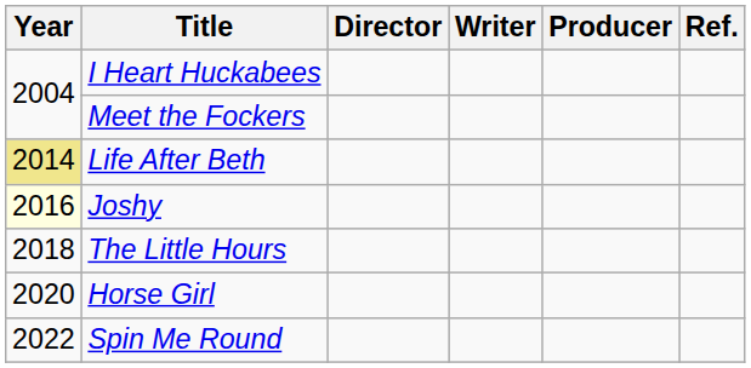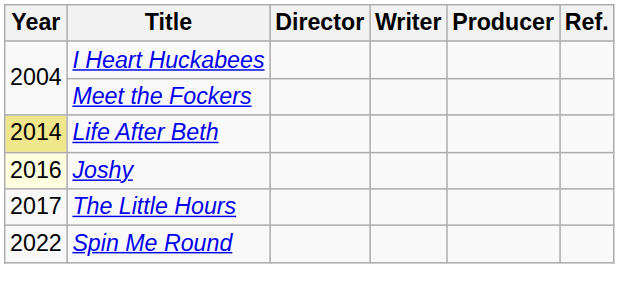 <table class="wikitable">
 <tr>
 <th>Year</th>
 <th>Title</th>
 <th>Director</th>
 <th>Writer</th>
 <th>Producer</th>
 <th>Ref.</th>
 </tr>
 <tr>
 <td rowspan=2>2004</td>
 <td><em><a href='#'>I Heart Huckabees</a></em></td>
 <td></td>
 <td></td>
 <td></td>
 <td></td>
 </tr>
 <tr>
 <td><em><a href='#'>Meet the Fockers</a></em></td>
 <td></td>
 <td></td>
 <td></td>
 <td></td>
 </tr>
 <tr>
 <td style="background: khaki;">2014</td>
 <td><em><a href='#'>Life After Beth</a></em></td>
 <td></td>
 <td></td>
 <td></td>
 <td></td>
 </tr>
 <tr>
 <td style="background: lightyellow;">2016</td>
 <td><em><a href='#'>Joshy</a></em></td>
 <td></td>
 <td></td>
 <td></td>
 <td></td>
 </tr>
 <tr>
-<td>2018</td>
+<td>2017</td>
 <td><em><a href='#'>The Little Hours</a></em></td>
-<td></td>
-<td></td>
-<td></td>
-<td></td>
-</tr>
-<tr>
-<td>2020</td>
-<td><em><a href='#'>Horse Girl</a></em></td>
 <td></td>
 <td></td>
 <td></td>
 <td></td>
 </tr>
 <tr>
 <td>2022</td>
 <td><em><a href='#'>Spin Me Round</a></em></td>
 <td></td>
 <td></td>
 <td></td>
 <td></td>
 </tr>
 </table>
